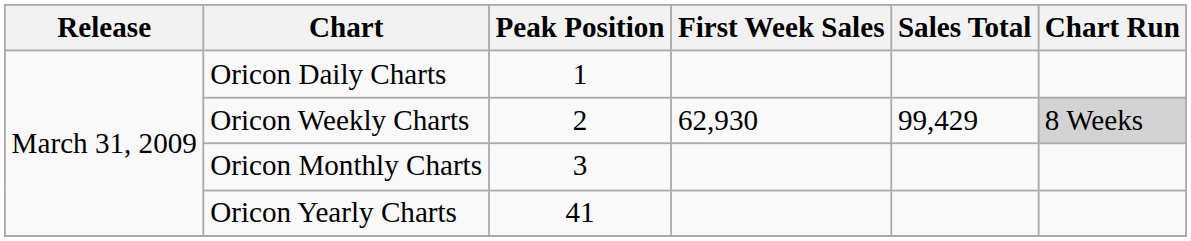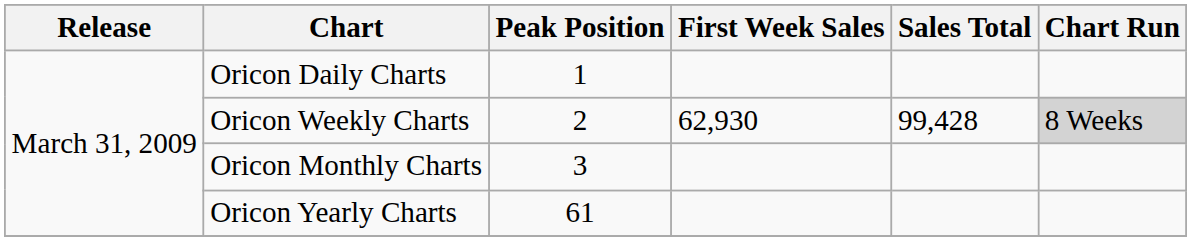 <table class="wikitable">
 <tr>
 <th>Release</th>
 <th>Chart</th>
 <th>Peak Position</th>
 <th>First Week Sales</th>
 <th>Sales Total</th>
 <th>Chart Run</th>
 </tr>
 <tr>
 <td rowspan="4">March 31, 2009</td>
 <td>Oricon Daily Charts</td>
 <td align="center">1</td>
 <td></td>
 <td></td>
 <td></td>
 </tr>
 <tr>
 <td>Oricon Weekly Charts</td>
 <td align="center">2</td>
 <td>62,930</td>
-<td>99,429</td>
+<td>99,428</td>
 <td style="background: lightgrey;">8 Weeks</td>
 </tr>
 <tr>
 <td>Oricon Monthly Charts</td>
 <td align="center">3</td>
 <td></td>
 <td></td>
 <td></td>
 </tr>
 <tr>
 <td>Oricon Yearly Charts</td>
-<td align="center">41</td>
+<td align="center">61</td>
 <td></td>
 <td></td>
 <td></td>
 </tr>
 <tr>
 </tr>
 </table>
